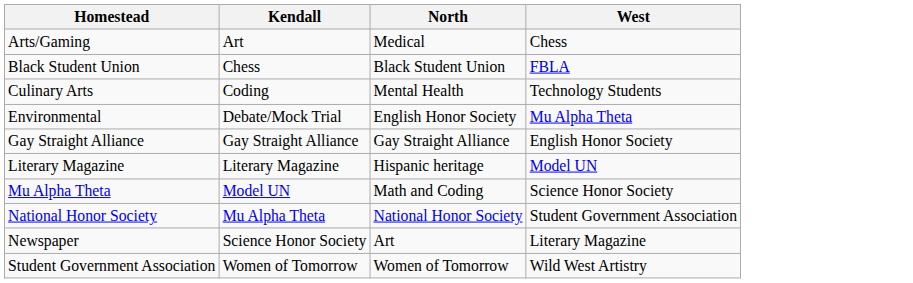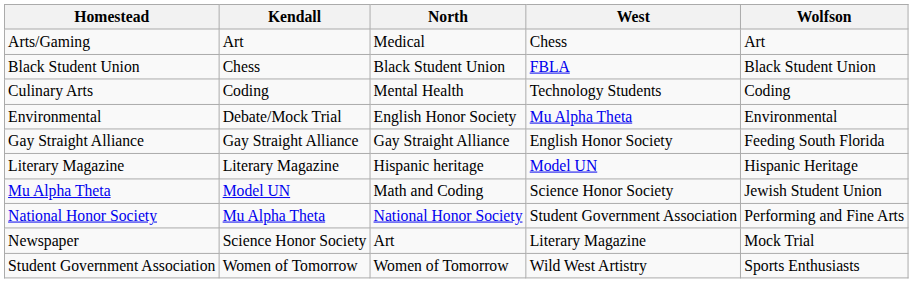 <table class="wikitable">
 <tr>
 <th>Homestead</th>
 <th>Kendall</th>
 <th>North</th>
 <th>West</th>
+<th>Wolfson</th>
 </tr>
 <tr>
 <td>Arts/Gaming</td>
 <td>Art</td>
 <td>Medical</td>
 <td>Chess</td>
+<td>Art</td>
 </tr>
 <tr>
 <td>Black Student Union</td>
 <td>Chess</td>
 <td>Black Student Union</td>
 <td><a href='#'>FBLA</a></td>
+<td>Black Student Union</td>
 </tr>
 <tr>
 <td>Culinary Arts</td>
 <td>Coding</td>
 <td>Mental Health</td>
 <td>Technology Students</td>
+<td>Coding</td>
 </tr>
 <tr>
 <td>Environmental</td>
 <td>Debate/Mock Trial</td>
 <td>English Honor Society</td>
 <td><a href='#'>Mu Alpha Theta</a></td>
+<td>Environmental</td>
 </tr>
 <tr>
 <td>Gay Straight Alliance</td>
 <td>Gay Straight Alliance</td>
 <td>Gay Straight Alliance</td>
 <td>English Honor Society</td>
+<td>Feeding South Florida</td>
 </tr>
 <tr>
 <td>Literary Magazine</td>
 <td>Literary Magazine</td>
 <td>Hispanic heritage</td>
 <td><a href='#'>Model UN</a></td>
+<td>Hispanic Heritage</td>
 </tr>
 <tr>
 <td><a href='#'>Mu Alpha Theta</a></td>
 <td><a href='#'>Model UN</a></td>
 <td>Math and Coding</td>
 <td>Science Honor Society</td>
+<td>Jewish Student Union</td>
 </tr>
 <tr>
 <td><a href='#'>National Honor Society</a></td>
 <td><a href='#'>Mu Alpha Theta</a></td>
 <td><a href='#'>National Honor Society</a></td>
 <td>Student Government Association</td>
+<td>Performing and Fine Arts</td>
 </tr>
 <tr>
 <td>Newspaper</td>
 <td>Science Honor Society</td>
 <td>Art</td>
 <td>Literary Magazine</td>
+<td>Mock Trial</td>
 </tr>
 <tr>
 <td>Student Government Association</td>
 <td>Women of Tomorrow</td>
 <td>Women of Tomorrow</td>
 <td>Wild West Artistry</td>
+<td>Sports Enthusiasts</td>
 </tr>
 </table>
